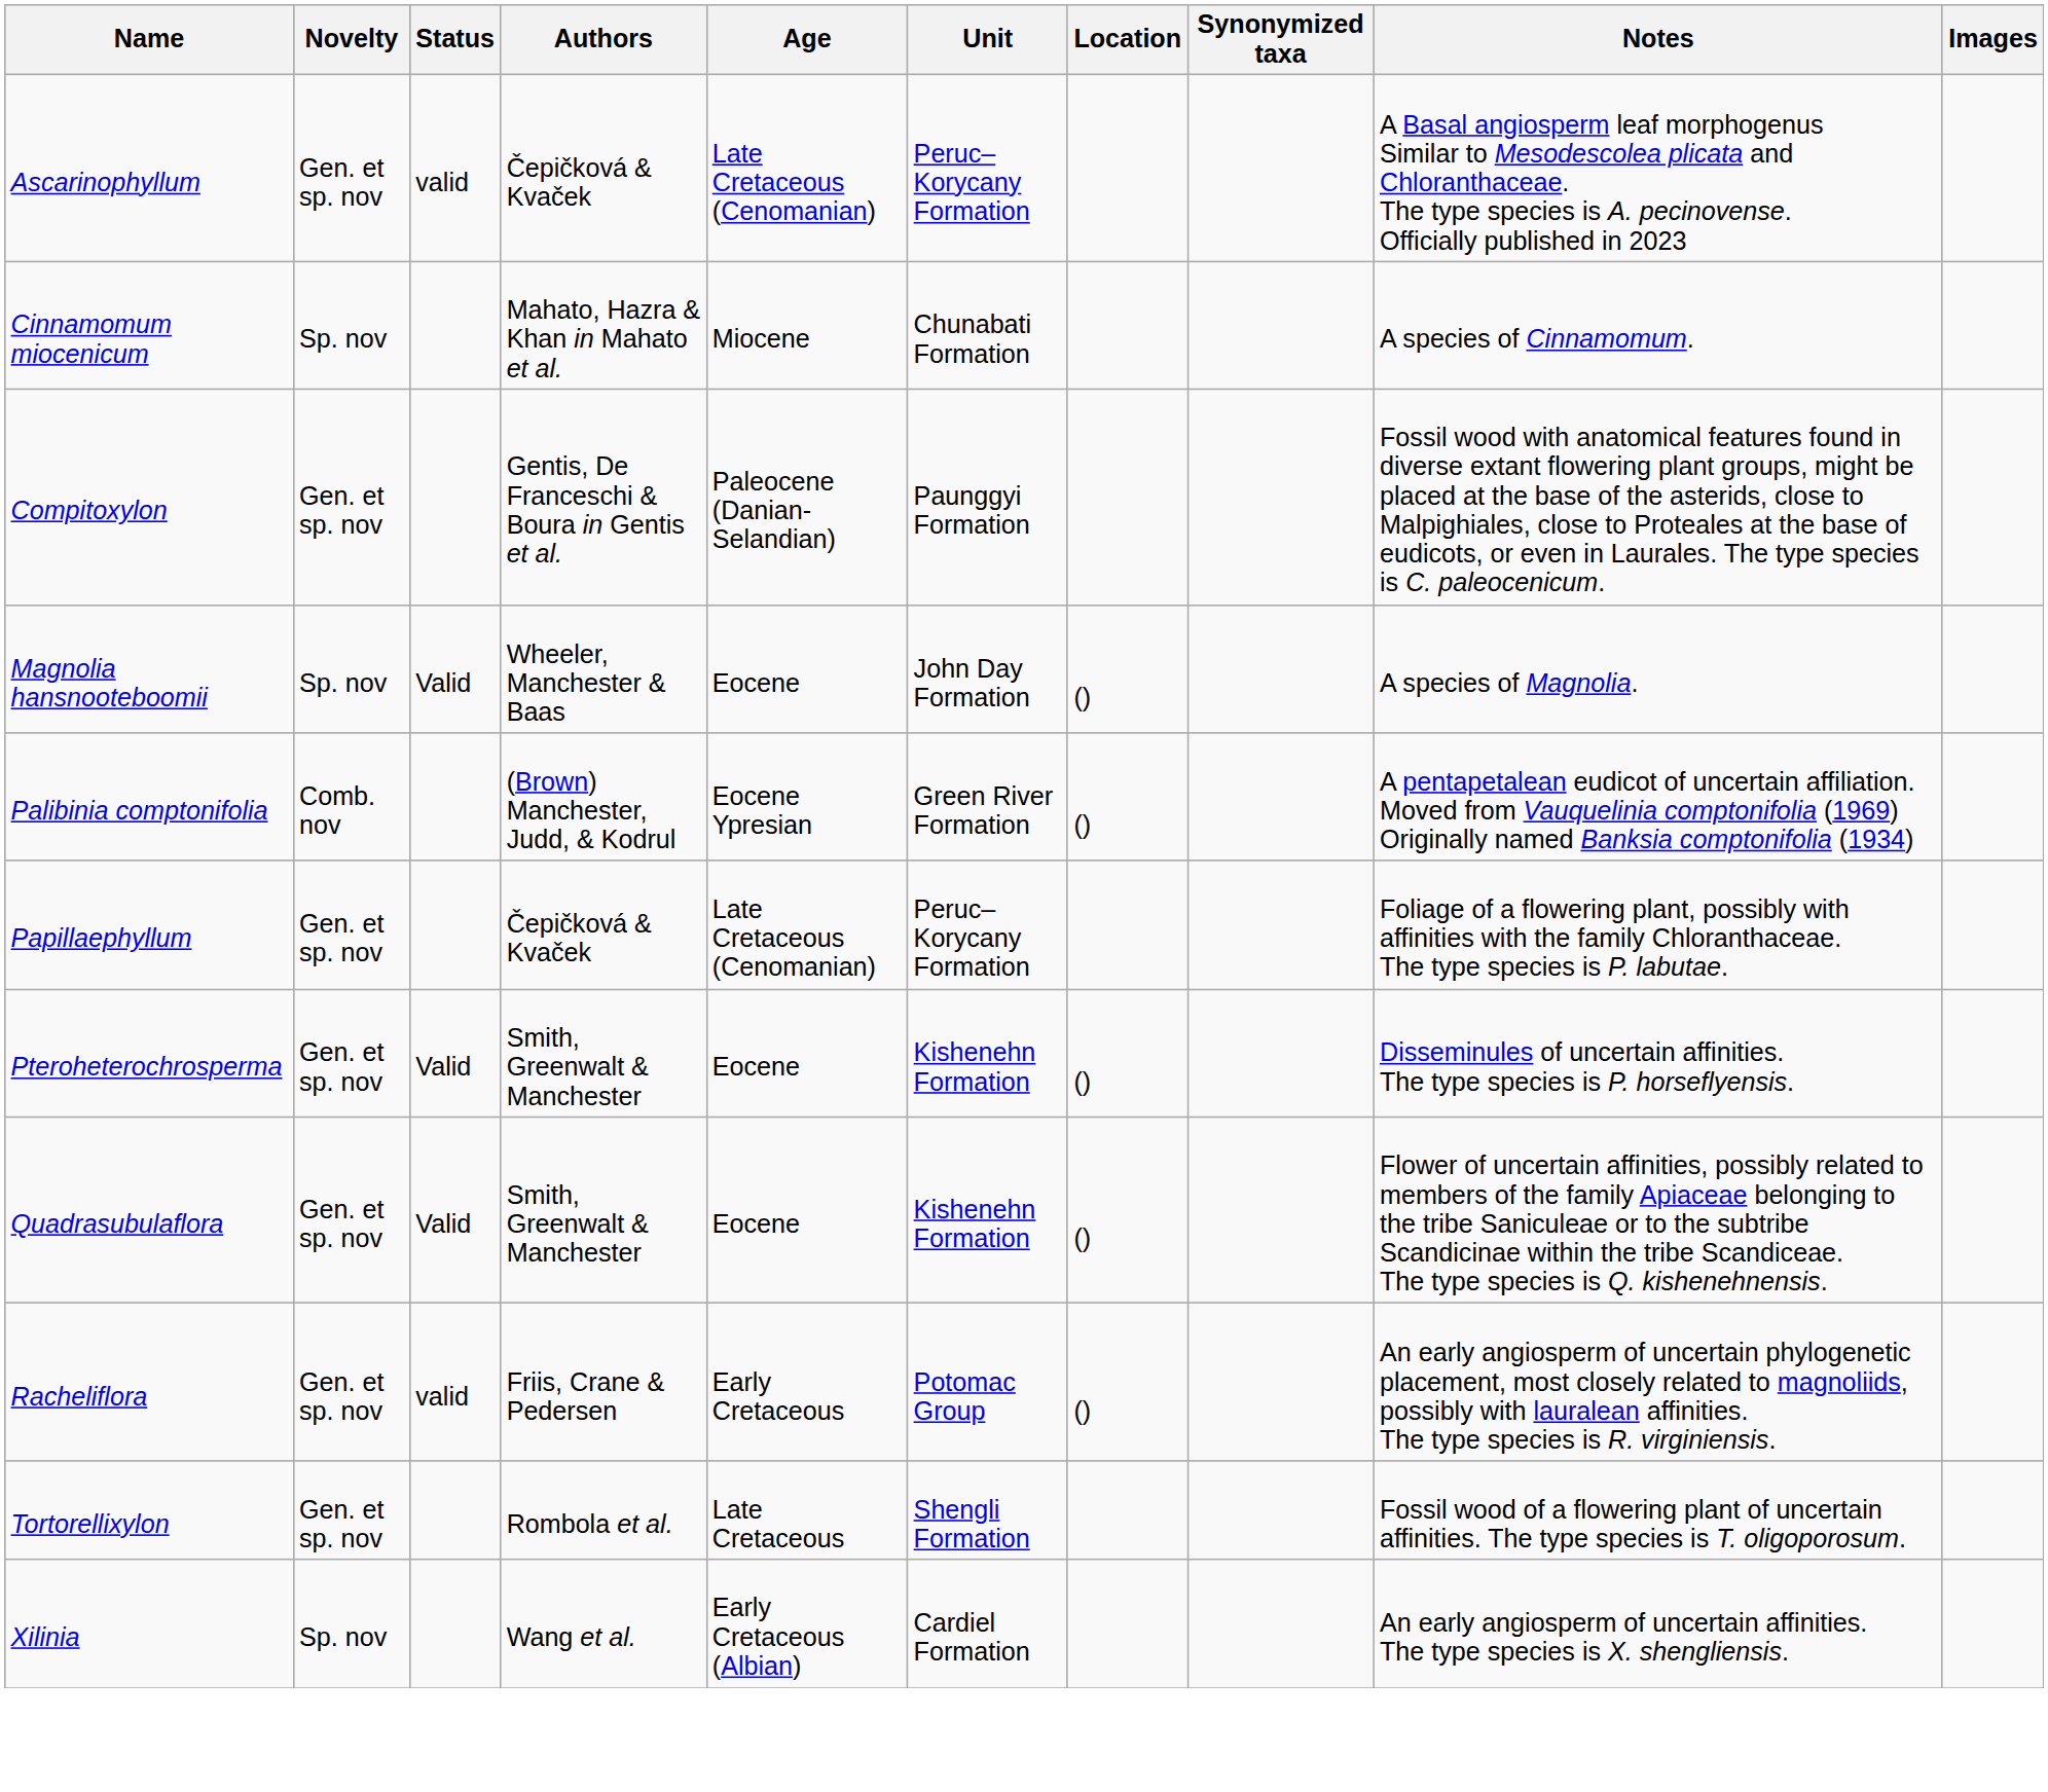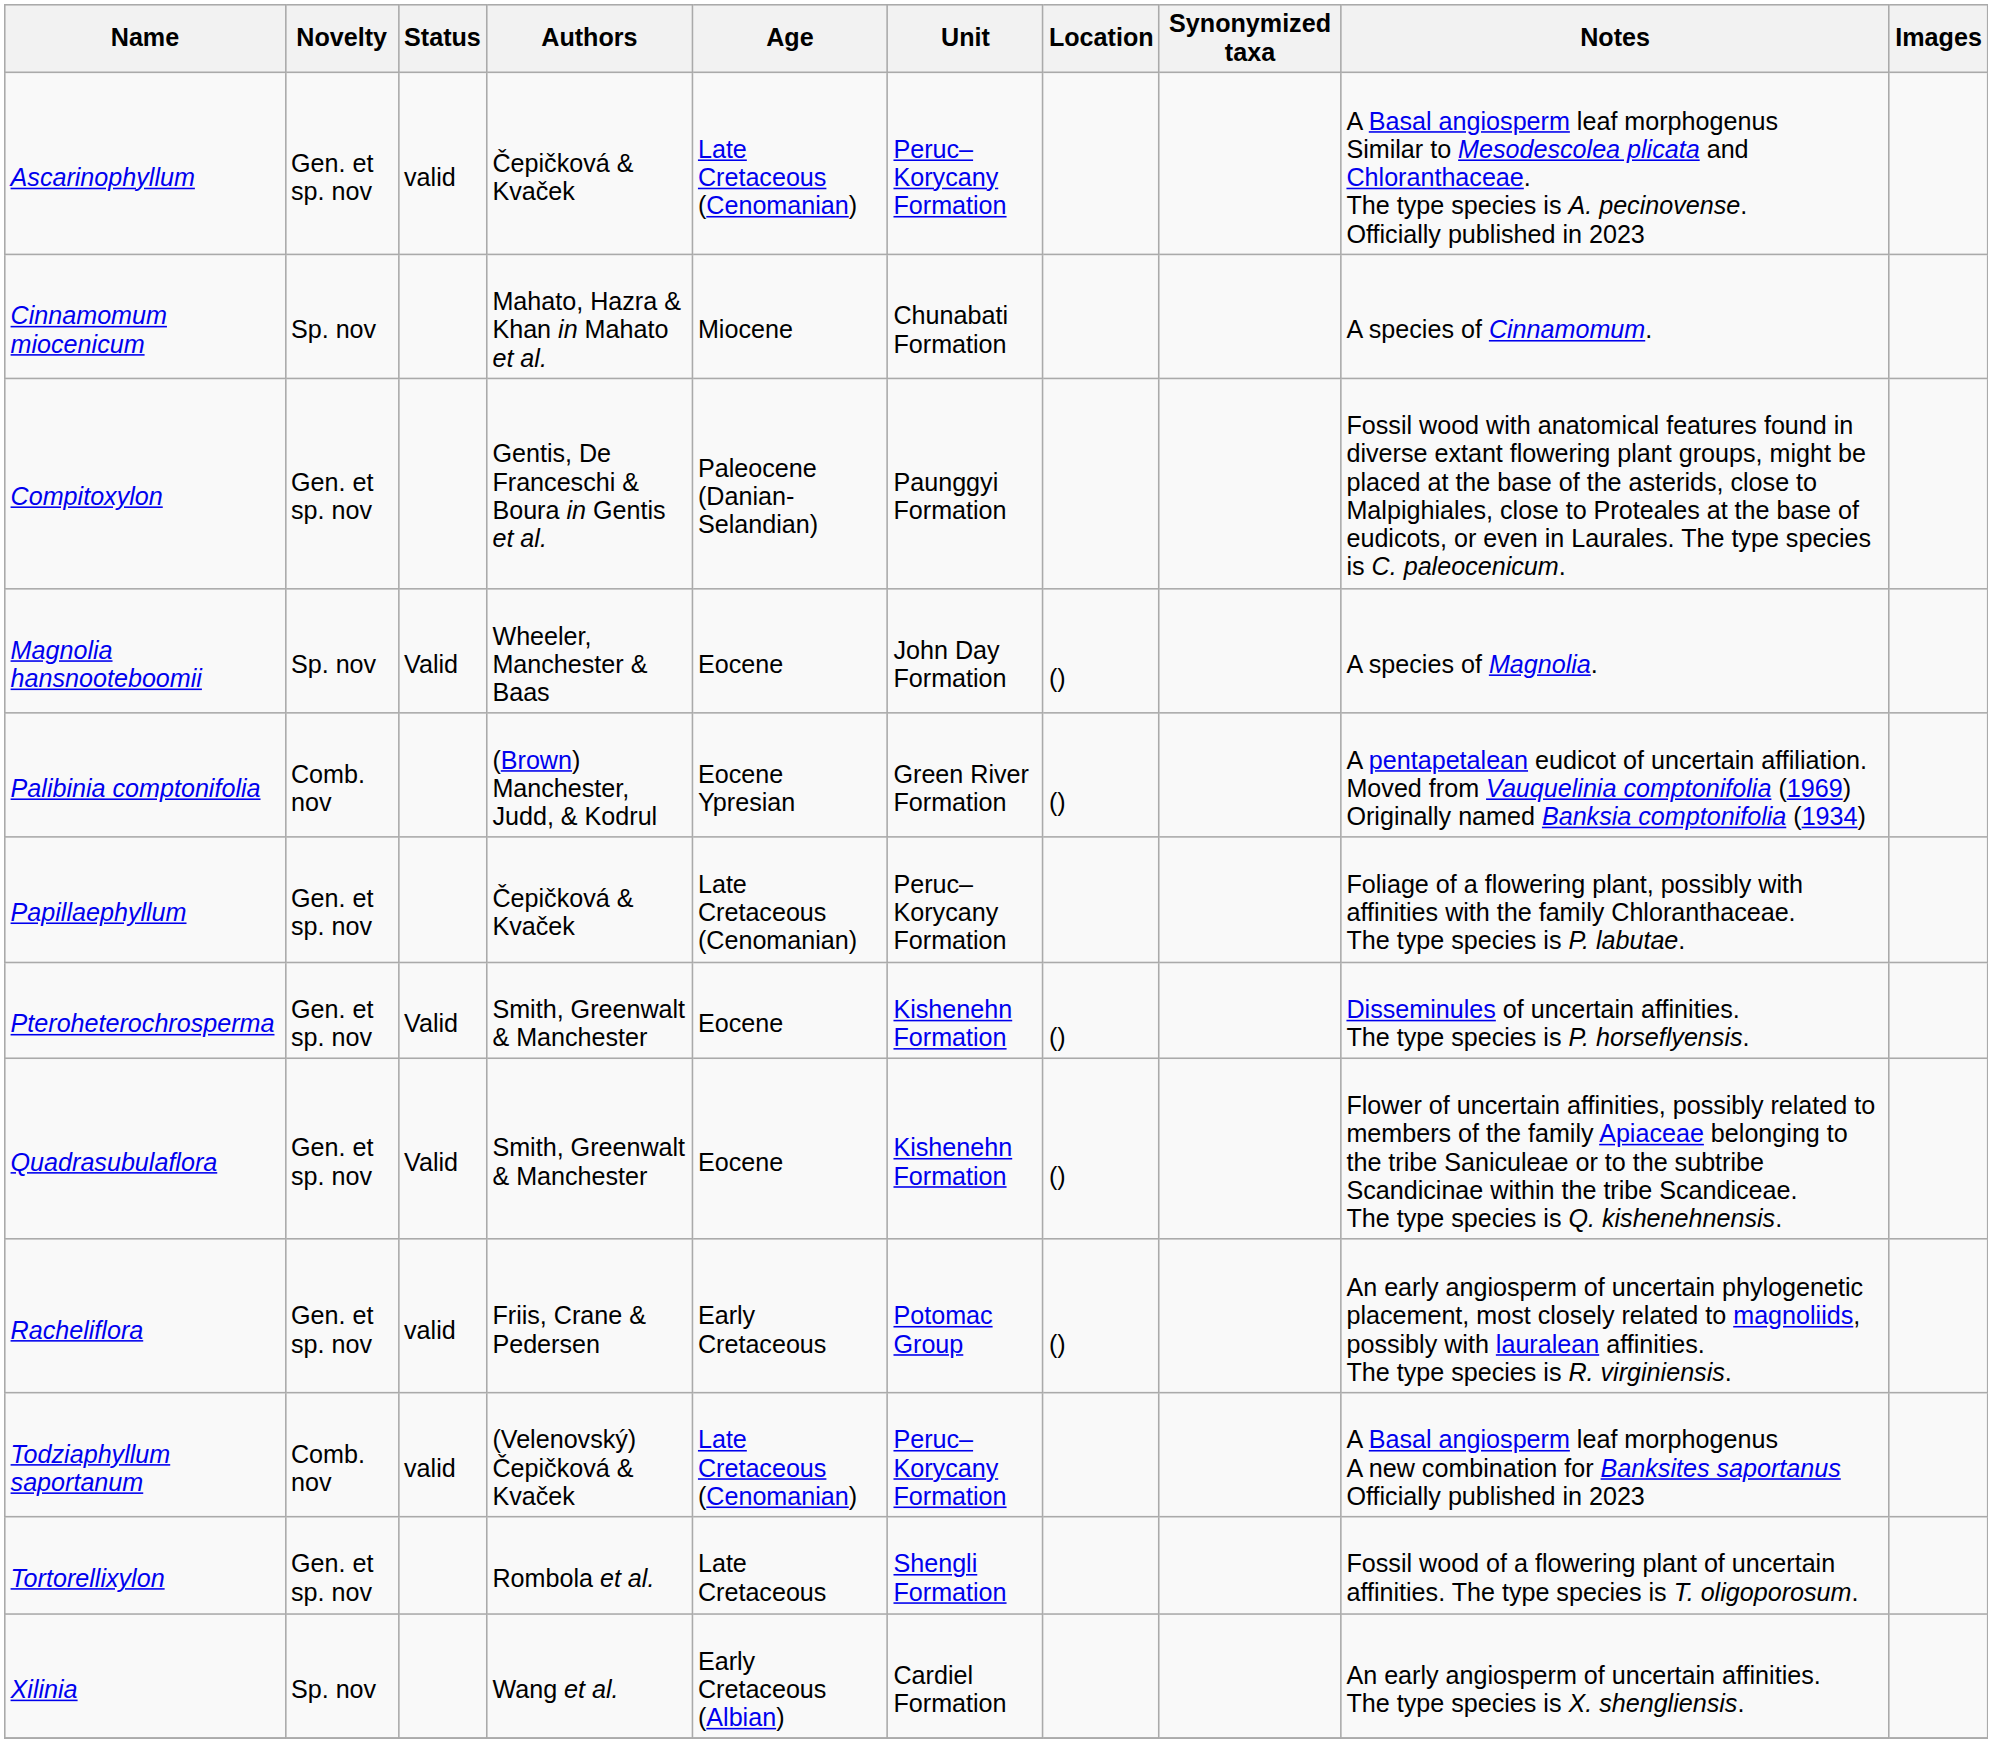 <table class="wikitable sortable" align="center" width="100%">
 <tr>
 <th>Name</th>
 <th>Novelty</th>
 <th>Status</th>
 <th>Authors</th>
 <th>Age</th>
 <th>Unit</th>
 <th>Location</th>
 <th>Synonymized taxa</th>
 <th>Notes</th>
 <th>Images</th>
 </tr>
 <tr>
 <td><br><em><a href='#'>Ascarinophyllum</a></em></td>
 <td><br>Gen. et sp. nov</td>
 <td><br>valid</td>
 <td><br>Čepičková & Kvaček</td>
 <td><br><a href='#'>Late Cretaceous</a><br>(<a href='#'>Cenomanian</a>)</td>
 <td><br><a href='#'>Peruc–Korycany Formation</a></td>
 <td><br></td>
 <td></td>
 <td><br>A <a href='#'>Basal angiosperm</a> leaf morphogenus<br> Similar to <em><a href='#'>Mesodescolea plicata</a></em> and <a href='#'>Chloranthaceae</a>.<br> The type species is <em>A. pecinovense</em>.<br> Officially published in 2023</td>
 <td></td>
 </tr>
 <tr>
 <td><br><em><a href='#'>Cinnamomum miocenicum</a></em></td>
 <td><br>Sp. nov</td>
 <td></td>
 <td><br>Mahato, Hazra & Khan <em>in</em> Mahato <em>et al.</em></td>
 <td><br>Miocene</td>
 <td><br>Chunabati Formation</td>
 <td><br></td>
 <td></td>
 <td><br>A species of <em><a href='#'>Cinnamomum</a></em>.</td>
 <td></td>
 </tr>
 <tr>
 <td><br><em><a href='#'>Compitoxylon</a></em></td>
 <td><br>Gen. et sp. nov</td>
 <td></td>
 <td><br>Gentis, De Franceschi & Boura <em>in</em> Gentis <em>et al.</em></td>
 <td><br>Paleocene (Danian-Selandian)</td>
 <td><br>Paunggyi Formation</td>
 <td><br></td>
 <td></td>
 <td><br>Fossil wood with anatomical features found in diverse extant flowering plant groups, might be placed at the base of the asterids, close to Malpighiales, close to Proteales at the base of eudicots, or even in Laurales. The type species is <em>C. paleocenicum</em>.</td>
 <td></td>
 </tr>
 <tr>
 <td><br><em><a href='#'>Magnolia hansnooteboomii</a></em></td>
 <td><br>Sp. nov</td>
 <td><br>Valid</td>
 <td><br>Wheeler, Manchester & Baas</td>
 <td><br>Eocene</td>
 <td><br>John Day Formation</td>
 <td><br><br>()</td>
 <td></td>
 <td><br>A species of <em><a href='#'>Magnolia</a></em>.</td>
 <td></td>
 </tr>
 <tr>
 <td><br><em><a href='#'>Palibinia comptonifolia</a></em></td>
 <td><br>Comb. nov</td>
 <td></td>
 <td><br>(<a href='#'>Brown</a>) Manchester, Judd, & Kodrul</td>
 <td><br>Eocene<br> Ypresian</td>
 <td><br>Green River Formation</td>
 <td><br><br>()</td>
 <td></td>
 <td><br>A <a href='#'>pentapetalean</a> eudicot of uncertain affiliation.<br> Moved from <em><a href='#'>Vauquelinia comptonifolia</a></em> (<a href='#'>1969</a>)<br> Originally named <em><a href='#'>Banksia comptonifolia</a></em> (<a href='#'>1934</a>)</td>
 <td></td>
 </tr>
 <tr>
 <td><br><em><a href='#'>Papillaephyllum</a></em></td>
 <td><br>Gen. et sp. nov</td>
 <td></td>
 <td><br>Čepičková & Kvaček</td>
 <td><br>Late Cretaceous<br>(Cenomanian)</td>
 <td><br>Peruc–Korycany Formation</td>
 <td><br></td>
 <td></td>
 <td><br>Foliage of a flowering plant, possibly with affinities with the family Chloranthaceae.<br> The type species is <em>P. labutae</em>.</td>
 <td></td>
 </tr>
 <tr>
 <td><br><em><a href='#'>Pteroheterochrosperma</a></em></td>
 <td><br>Gen. et sp. nov</td>
 <td><br>Valid</td>
 <td><br>Smith, Greenwalt & Manchester</td>
 <td><br>Eocene</td>
 <td><br><a href='#'>Kishenehn Formation</a></td>
 <td><br><br>()</td>
 <td></td>
 <td><br><a href='#'>Disseminules</a> of uncertain affinities.<br> The type species is <em>P. horseflyensis</em>.</td>
 <td><br></td>
 </tr>
 <tr>
 <td><br><em><a href='#'>Quadrasubulaflora</a></em></td>
 <td><br>Gen. et sp. nov</td>
 <td><br>Valid</td>
 <td><br>Smith, Greenwalt & Manchester</td>
 <td><br>Eocene</td>
 <td><br><a href='#'>Kishenehn Formation</a></td>
 <td><br><br>()</td>
 <td></td>
 <td><br>Flower of uncertain affinities, possibly related to members of the family <a href='#'>Apiaceae</a> belonging to the tribe Saniculeae or to the subtribe Scandicinae within the tribe Scandiceae.<br> The type species is <em>Q. kishenehnensis</em>.</td>
 <td></td>
 </tr>
 <tr>
 <td><br><em><a href='#'>Racheliflora</a></em></td>
 <td><br>Gen. et sp. nov</td>
 <td><br>valid</td>
 <td><br>Friis, Crane & Pedersen</td>
 <td><br>Early Cretaceous</td>
 <td><br><a href='#'>Potomac Group</a></td>
 <td><br><br>()</td>
 <td></td>
 <td><br>An early angiosperm of uncertain phylogenetic placement, most closely related to <a href='#'>magnoliids</a>, possibly with <a href='#'>lauralean</a> affinities.<br> The type species is <em>R. virginiensis</em>.</td>
 <td></td>
 </tr>
 <tr>
+<td><br><em><a href='#'>Todziaphyllum saportanum</a></em></td>
+<td><br>Comb. nov</td>
+<td><br>valid</td>
+<td><br>(Velenovský) Čepičková & Kvaček</td>
+<td><br><a href='#'>Late Cretaceous</a><br>(<a href='#'>Cenomanian</a>)</td>
+<td><br><a href='#'>Peruc–Korycany Formation</a></td>
+<td><br></td>
+<td></td>
+<td><br>A <a href='#'>Basal angiosperm</a> leaf morphogenus<br> A new combination for <em><a href='#'>Banksites saportanus</a></em><br> Officially published in 2023</td>
+<td></td>
+</tr>
+<tr>
 <td><br><em><a href='#'>Tortorellixylon</a></em></td>
 <td><br>Gen. et sp. nov</td>
 <td></td>
 <td><br>Rombola <em>et al.</em></td>
 <td><br>Late Cretaceous</td>
 <td><br><a href='#'>Shengli Formation</a></td>
 <td><br></td>
 <td></td>
 <td><br>Fossil wood of a flowering plant of uncertain affinities. The type species is <em>T. oligoporosum</em>.</td>
 <td></td>
 </tr>
 <tr>
 <td><br><em><a href='#'>Xilinia</a></em></td>
 <td><br>Sp. nov</td>
 <td></td>
 <td><br>Wang <em>et al.</em></td>
 <td><br>Early Cretaceous (<a href='#'>Albian</a>)</td>
 <td><br>Cardiel Formation</td>
 <td><br></td>
 <td></td>
 <td><br>An early angiosperm of uncertain affinities.<br> The type species is <em>X. shengliensis</em>.</td>
 <td></td>
 </tr>
 <tr>
 </tr>
 </table>
